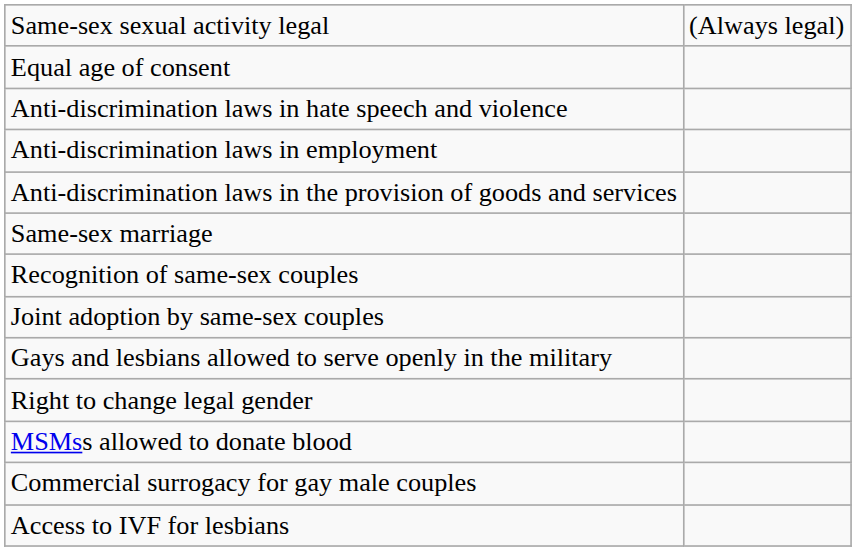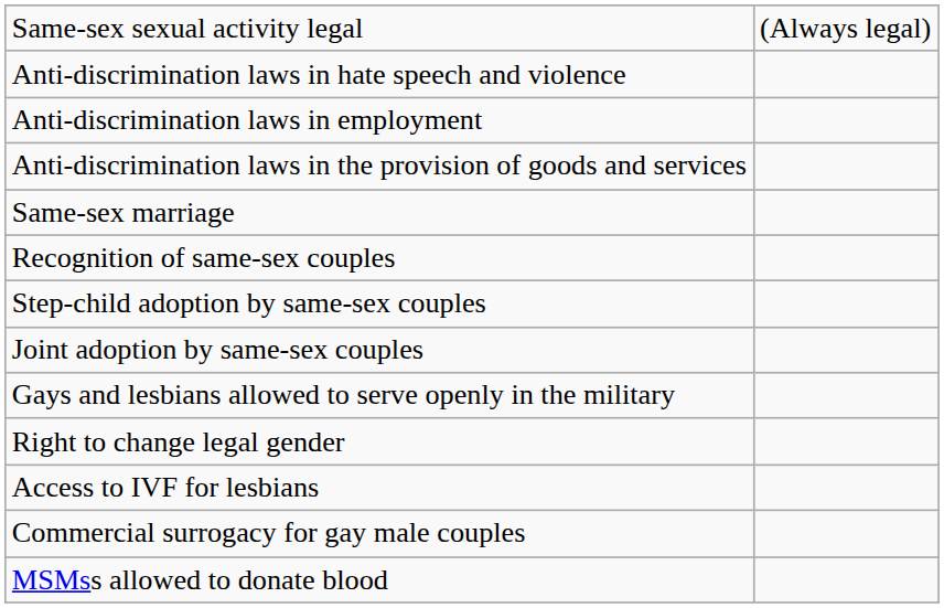 <table class="wikitable">
 <tr>
 <td>Same-sex sexual activity legal</td>
 <td> (Always legal)</td>
-</tr>
-<tr>
-<td>Equal age of consent</td>
-<td></td>
 </tr>
 <tr>
 <td>Anti-discrimination laws in hate speech and violence</td>
 <td></td>
 </tr>
 <tr>
 <td>Anti-discrimination laws in employment</td>
 <td></td>
 </tr>
 <tr>
 <td>Anti-discrimination laws in the provision of goods and services</td>
 <td></td>
 </tr>
 <tr>
 <td>Same-sex marriage</td>
 <td></td>
 </tr>
 <tr>
 <td>Recognition of same-sex couples</td>
 <td></td>
 </tr>
 <tr>
+<td>Step-child adoption by same-sex couples</td>
+<td></td>
+</tr>
+<tr>
 <td>Joint adoption by same-sex couples</td>
 <td></td>
 </tr>
 <tr>
 <td>Gays and lesbians allowed to serve openly in the military</td>
 <td></td>
 </tr>
 <tr>
 <td>Right to change legal gender</td>
 <td></td>
 </tr>
 <tr>
-<td><a href='#'>MSMs</a>s allowed to donate blood</td>
+<td>Access to IVF for lesbians</td>
 <td></td>
 </tr>
 <tr>
 <td>Commercial surrogacy for gay male couples</td>
 <td></td>
 </tr>
 <tr>
-<td>Access to IVF for lesbians</td>
+<td><a href='#'>MSMs</a>s allowed to donate blood</td>
 <td></td>
 </tr>
 </table>
